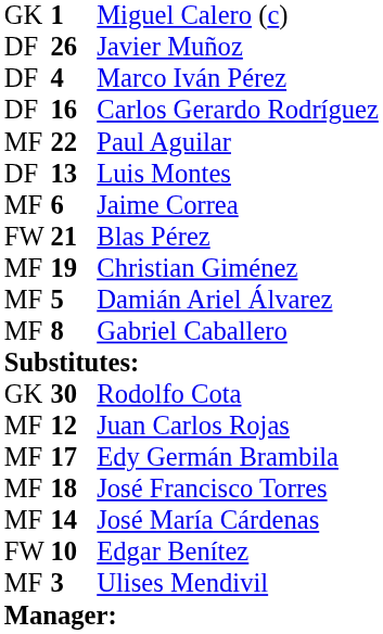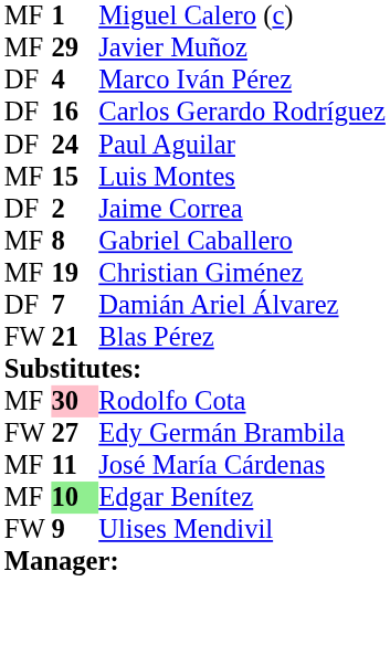 <table style="font-size:90%; margin:0.2em auto;" cellspacing="0" cellpadding="0">
 <tr>
 <th width="25"></th>
 <th width="25"></th>
 </tr>
 <tr>
-<td>GK</td>
+<td>MF</td>
 <td><strong>1</strong></td>
 <td> <a href='#'>Miguel Calero</a> (<a href='#'>c</a>)</td>
 </tr>
 <tr>
-<td>DF</td>
-<td><strong>26</strong></td>
+<td>MF</td>
+<td><strong>29</strong></td>
 <td> <a href='#'>Javier Muñoz</a></td>
 <td></td>
 </tr>
 <tr>
 <td>DF</td>
 <td><strong>4</strong></td>
 <td> <a href='#'>Marco Iván Pérez</a></td>
 </tr>
 <tr>
 <td>DF</td>
 <td><strong>16</strong></td>
 <td> <a href='#'>Carlos Gerardo Rodríguez</a></td>
 </tr>
 <tr>
-<td>MF</td>
-<td><strong>22</strong></td>
+<td>DF</td>
+<td><strong>24</strong></td>
 <td> <a href='#'>Paul Aguilar</a></td>
 <td></td>
 </tr>
 <tr>
-<td>DF</td>
-<td><strong>13</strong></td>
+<td>MF</td>
+<td><strong>15</strong></td>
 <td> <a href='#'>Luis Montes</a></td>
 <td></td>
 <td></td>
 </tr>
 <tr>
+<td>DF</td>
+<td><strong>2</strong></td>
+<td> <a href='#'>Jaime Correa</a></td>
+</tr>
+<tr>
 <td>MF</td>
-<td><strong>6</strong></td>
-<td> <a href='#'>Jaime Correa</a></td>
+<td><strong>8</strong></td>
+<td> <a href='#'>Gabriel Caballero</a></td>
+<td></td>
+<td></td>
+</tr>
+<tr>
+<td>MF</td>
+<td><strong>19</strong></td>
+<td> <a href='#'>Christian Giménez</a></td>
+</tr>
+<tr>
+<td>DF</td>
+<td><strong>7</strong></td>
+<td> <a href='#'>Damián Ariel Álvarez</a></td>
+<td></td>
 </tr>
 <tr>
 <td>FW</td>
 <td><strong>21</strong></td>
 <td> <a href='#'>Blas Pérez</a></td>
 <td></td>
 <td></td>
 </tr>
 <tr>
-<td>MF</td>
-<td><strong>19</strong></td>
-<td> <a href='#'>Christian Giménez</a></td>
+<td colspan=3><strong>Substitutes:</strong></td>
 </tr>
 <tr>
 <td>MF</td>
-<td><strong>5</strong></td>
-<td> <a href='#'>Damián Ariel Álvarez</a></td>
-<td></td>
+<td style="background: pink;"><strong>30</strong></td>
+<td> <a href='#'>Rodolfo Cota</a></td>
+</tr>
+<tr>
+<td>FW</td>
+<td><strong>27</strong></td>
+<td> <a href='#'>Edy Germán Brambila</a></td>
 </tr>
 <tr>
 <td>MF</td>
-<td><strong>8</strong></td>
-<td> <a href='#'>Gabriel Caballero</a></td>
-<td></td>
-<td></td>
-</tr>
-<tr>
-<td colspan=3><strong>Substitutes:</strong></td>
-</tr>
-<tr>
-<td>GK</td>
-<td><strong>30</strong></td>
-<td> <a href='#'>Rodolfo Cota</a></td>
-</tr>
-<tr>
-<td>MF</td>
-<td><strong>12</strong></td>
-<td> <a href='#'>Juan Carlos Rojas</a></td>
+<td><strong>11</strong></td>
+<td> <a href='#'>José María Cárdenas</a></td>
 <td></td>
 <td></td>
 </tr>
 <tr>
 <td>MF</td>
-<td><strong>17</strong></td>
-<td> <a href='#'>Edy Germán Brambila</a></td>
-</tr>
-<tr>
-<td>MF</td>
-<td><strong>18</strong></td>
-<td> <a href='#'>José Francisco Torres</a></td>
-<td></td>
-<td></td>
-</tr>
-<tr>
-<td>MF</td>
-<td><strong>14</strong></td>
-<td> <a href='#'>José María Cárdenas</a></td>
-<td></td>
-<td></td>
+<td style="background: lightgreen;"><strong>10</strong></td>
+<td> <a href='#'>Edgar Benítez</a></td>
 </tr>
 <tr>
 <td>FW</td>
-<td><strong>10</strong></td>
-<td> <a href='#'>Edgar Benítez</a></td>
-</tr>
-<tr>
-<td>MF</td>
-<td><strong>3</strong></td>
+<td><strong>9</strong></td>
 <td> <a href='#'>Ulises Mendivil</a></td>
 </tr>
 <tr>
 <td colspan=3><strong>Manager:</strong></td>
 </tr>
 </table>
